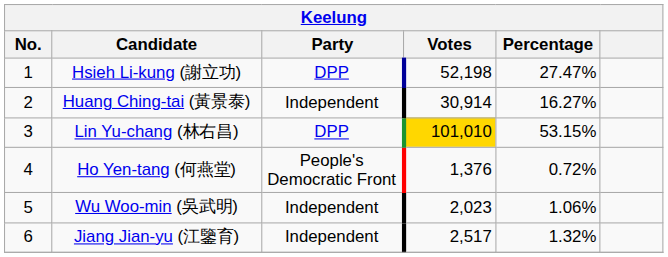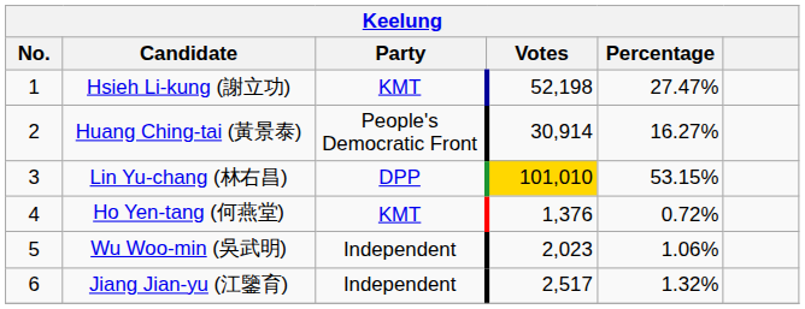 <table class="wikitable collapsible" style="text-align:center">
 <tr>
 <th colspan="7" width=620px><a href='#'>Keelung</a></th>
 </tr>
 <tr>
 <th width=35>No.</th>
 <th width=180>Candidate</th>
 <th width=120>Party</th>
 <th width=75>Votes</th>
 <th width=75>Percentage</th>
 <th width=49></th>
 </tr>
 <tr>
 <td>1</td>
 <td><a href='#'>Hsieh Li-kung</a> (謝立功)</td>
-<td><a href='#'>DPP</a></td>
+<td><a href='#'>KMT</a></td>
 <td style="border-left:4px solid #000099;" align="right">52,198</td>
 <td align="right">27.47%</td>
 <td align="center"></td>
 </tr>
 <tr>
 <td>2</td>
 <td><a href='#'>Huang Ching-tai</a> (黃景泰)</td>
-<td>Independent</td>
+<td>People's Democratic Front</td>
 <td style="border-left:4px solid #000000;" align="right">30,914</td>
 <td align="right">16.27%</td>
 <td align="center"></td>
 </tr>
 <tr>
 <td>3</td>
 <td><a href='#'>Lin Yu-chang</a> (林右昌)</td>
 <td><a href='#'>DPP</a></td>
 <td style="background: gold; border-left:4px solid #1B9431;" align="right">101,010</td>
 <td align="right">53.15%</td>
 <td><div></div></td>
 </tr>
 <tr>
 <td>4</td>
 <td><a href='#'>Ho Yen-tang</a> (何燕堂)</td>
-<td>People's Democratic Front</td>
+<td><a href='#'>KMT</a></td>
 <td style="border-left:4px solid #FF0000;" align="right">1,376</td>
 <td align="right">0.72%</td>
 <td align="center"></td>
 </tr>
 <tr>
 <td>5</td>
 <td><a href='#'>Wu Woo-min</a> (吳武明)</td>
 <td>Independent</td>
 <td style="border-left:4px solid #000000;" align="right">2,023</td>
 <td align="right">1.06%</td>
 <td align="center"></td>
 </tr>
 <tr>
 <td>6</td>
 <td><a href='#'>Jiang Jian-yu</a> (江鑒育)</td>
 <td>Independent</td>
 <td style="border-left:4px solid #000000;" align="right">2,517</td>
 <td align="right">1.32%</td>
 <td align="center"></td>
 </tr>
 <tr bgcolor=EEEEEE>
 </tr>
 </table>
